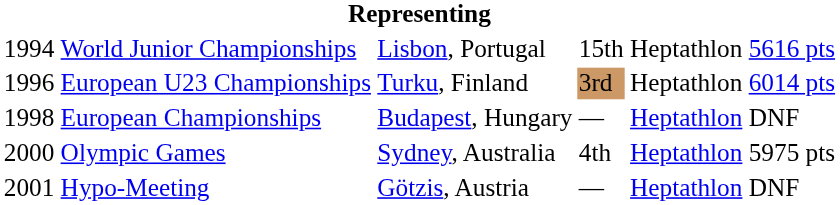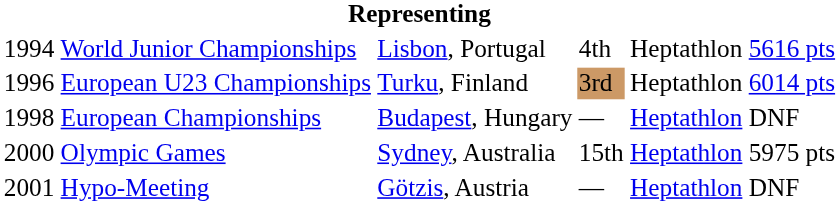 <table>
 <tr>
 <th colspan="6">Representing </th>
 </tr>
 <tr>
 <td>1994</td>
 <td><a href='#'>World Junior Championships</a></td>
 <td><a href='#'>Lisbon</a>, Portugal</td>
-<td>15th</td>
+<td>4th</td>
 <td>Heptathlon</td>
 <td><a href='#'>5616 pts</a></td>
 </tr>
 <tr>
 <td>1996</td>
 <td><a href='#'>European U23 Championships</a></td>
 <td><a href='#'>Turku</a>, Finland</td>
 <td bgcolor="cc9966">3rd</td>
 <td>Heptathlon</td>
 <td><a href='#'>6014 pts</a></td>
 </tr>
 <tr>
 <td>1998</td>
 <td><a href='#'>European Championships</a></td>
 <td><a href='#'>Budapest</a>, Hungary</td>
 <td>—</td>
 <td><a href='#'>Heptathlon</a></td>
 <td>DNF</td>
 </tr>
 <tr>
 <td>2000</td>
 <td><a href='#'>Olympic Games</a></td>
 <td><a href='#'>Sydney</a>, Australia</td>
-<td>4th</td>
+<td>15th</td>
 <td><a href='#'>Heptathlon</a></td>
 <td>5975 pts</td>
 </tr>
 <tr>
 <td>2001</td>
 <td><a href='#'>Hypo-Meeting</a></td>
 <td><a href='#'>Götzis</a>, Austria</td>
 <td>—</td>
 <td><a href='#'>Heptathlon</a></td>
 <td>DNF</td>
 </tr>
 </table>
